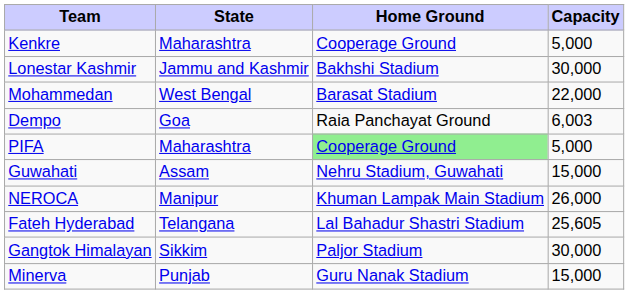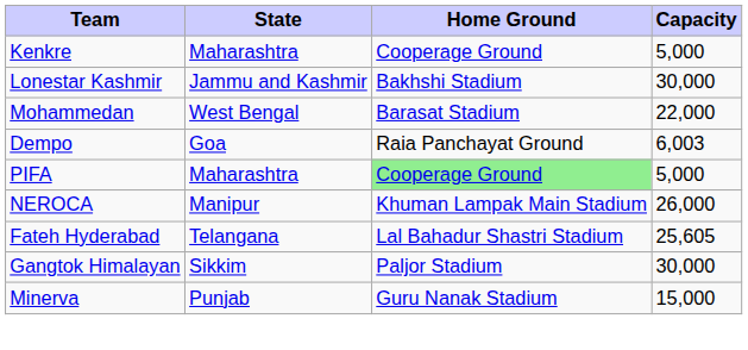 <table class="wikitable sortable" style="text-align: left;">
 <tr>
 <th style=background:#ccccff;>Team</th>
 <th style=background:#ccccff;>State</th>
 <th style=background:#ccccff;>Home Ground</th>
 <th style=background:#ccccff;>Capacity</th>
 </tr>
 <tr>
 <td><a href='#'>Kenkre</a></td>
 <td><a href='#'>Maharashtra</a></td>
 <td><a href='#'>Cooperage Ground</a></td>
 <td>5,000</td>
 </tr>
 <tr>
 <td><a href='#'>Lonestar Kashmir</a></td>
 <td><a href='#'>Jammu and Kashmir</a></td>
 <td><a href='#'>Bakhshi Stadium</a></td>
 <td>30,000</td>
 </tr>
 <tr>
 <td><a href='#'>Mohammedan</a></td>
 <td><a href='#'>West Bengal</a></td>
 <td><a href='#'>Barasat Stadium</a></td>
 <td>22,000</td>
 </tr>
 <tr>
 <td><a href='#'>Dempo</a></td>
 <td><a href='#'>Goa</a></td>
 <td>Raia Panchayat Ground</td>
 <td>6,003</td>
 </tr>
 <tr>
 <td><a href='#'>PIFA</a></td>
 <td><a href='#'>Maharashtra</a></td>
 <td style="background: lightgreen;"><a href='#'>Cooperage Ground</a></td>
 <td>5,000</td>
 </tr>
 <tr>
-<td><a href='#'>Guwahati</a></td>
-<td><a href='#'>Assam</a></td>
-<td><a href='#'>Nehru Stadium, Guwahati</a></td>
-<td>15,000</td>
-</tr>
-<tr>
 <td><a href='#'>NEROCA</a></td>
 <td><a href='#'>Manipur</a></td>
 <td><a href='#'>Khuman Lampak Main Stadium</a></td>
 <td>26,000</td>
 </tr>
 <tr>
 <td><a href='#'>Fateh Hyderabad</a></td>
 <td><a href='#'>Telangana</a></td>
 <td><a href='#'>Lal Bahadur Shastri Stadium</a></td>
 <td>25,605</td>
 </tr>
 <tr>
 <td><a href='#'>Gangtok Himalayan</a></td>
 <td><a href='#'>Sikkim</a></td>
 <td><a href='#'>Paljor Stadium</a></td>
 <td>30,000</td>
 </tr>
 <tr>
 <td><a href='#'>Minerva</a></td>
 <td><a href='#'>Punjab</a></td>
 <td><a href='#'>Guru Nanak Stadium</a></td>
 <td>15,000</td>
 </tr>
 </table>
